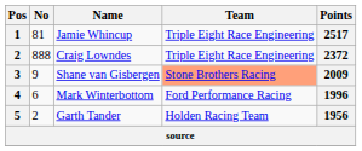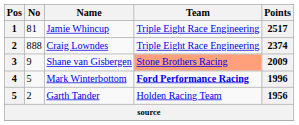 <table class="wikitable" style="font-size: 85%;">
 <tr>
 <th>Pos</th>
 <th>No</th>
 <th>Name</th>
 <th>Team</th>
 <th>Points</th>
 </tr>
 <tr>
 <th>1</th>
 <td>81</td>
 <td> <a href='#'>Jamie Whincup</a></td>
 <td><a href='#'>Triple Eight Race Engineering</a></td>
 <th>2517</th>
 </tr>
 <tr>
 <th>2</th>
 <td>888</td>
 <td> <a href='#'>Craig Lowndes</a></td>
 <td><a href='#'>Triple Eight Race Engineering</a></td>
-<th>2372</th>
+<th>2374</th>
 </tr>
 <tr>
 <th>3</th>
 <td>9</td>
 <td> <a href='#'>Shane van Gisbergen</a></td>
 <td style="background: lightsalmon;"><a href='#'>Stone Brothers Racing</a></td>
 <th>2009</th>
 </tr>
 <tr>
 <th>4</th>
-<td>6</td>
+<td>5</td>
 <td> <a href='#'>Mark Winterbottom</a></td>
-<td><a href='#'>Ford Performance Racing</a></td>
+<td><strong><a href='#'>Ford Performance Racing</a></strong></td>
 <th>1996</th>
 </tr>
 <tr>
 <th>5</th>
 <td>2</td>
 <td> <a href='#'>Garth Tander</a></td>
 <td><a href='#'>Holden Racing Team</a></td>
 <th>1956</th>
 </tr>
 <tr>
 <th colspan=5><small>source</small></th>
 </tr>
 <tr>
 </tr>
 </table>
